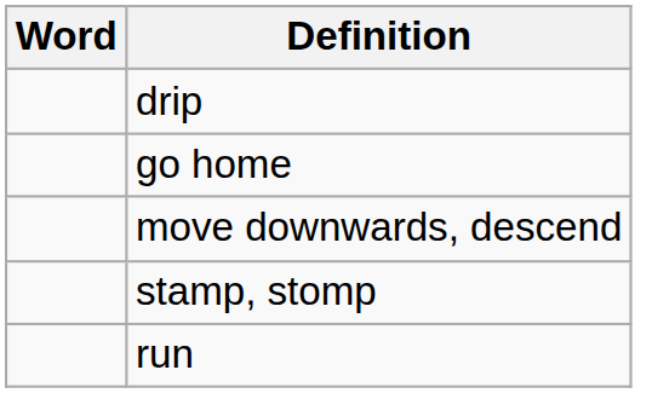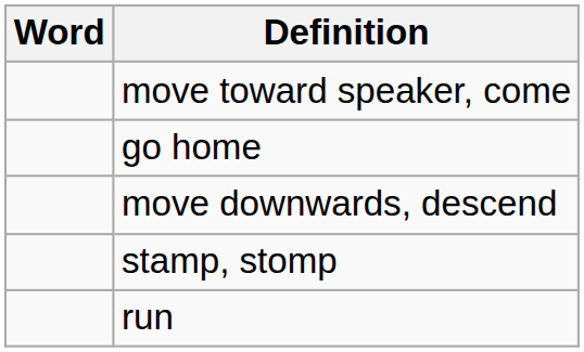 <table class="wikitable">
 <tr>
 <th>Word</th>
 <th>Definition</th>
 </tr>
 <tr>
 <td></td>
-<td>drip</td>
+<td>move toward speaker, come</td>
 </tr>
 <tr>
 <td></td>
 <td>go home</td>
 </tr>
 <tr>
 <td></td>
 <td>move downwards, descend</td>
 </tr>
 <tr>
 <td></td>
 <td>stamp, stomp</td>
 </tr>
 <tr>
 <td></td>
 <td>run</td>
 </tr>
 </table>
